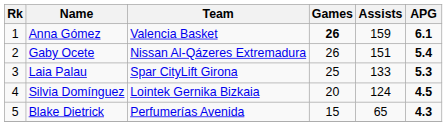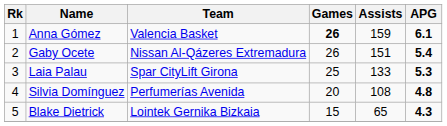 <table class="wikitable" style="text-align: center;">
 <tr>
 <th>Rk</th>
 <th>Name</th>
 <th>Team</th>
 <th>Games</th>
 <th>Assists</th>
 <th width=40>APG</th>
 </tr>
 <tr>
 <td>1</td>
 <td align="left"> <a href='#'>Anna Gómez</a></td>
 <td align="left"><a href='#'>Valencia Basket</a></td>
 <td><strong>26</strong></td>
 <td>159</td>
 <td><strong>6.1</strong></td>
 </tr>
 <tr>
 <td>2</td>
 <td align="left"> <a href='#'>Gaby Ocete</a></td>
 <td align="left"><a href='#'>Nissan Al-Qázeres Extremadura</a></td>
 <td>26</td>
 <td>151</td>
 <td><strong>5.4</strong></td>
 </tr>
 <tr>
 <td>3</td>
 <td align="left"> <a href='#'>Laia Palau</a></td>
 <td align="left"><a href='#'>Spar CityLift Girona</a></td>
 <td>25</td>
 <td>133</td>
 <td><strong>5.3</strong></td>
 </tr>
 <tr>
 <td>4</td>
 <td align="left"> <a href='#'>Silvia Domínguez</a></td>
-<td align="left"><a href='#'>Lointek Gernika Bizkaia</a></td>
+<td align="left"><a href='#'>Perfumerías Avenida</a></td>
 <td>20</td>
-<td>124</td>
-<td><strong>4.5</strong></td>
+<td>108</td>
+<td><strong>4.8</strong></td>
 </tr>
 <tr>
 <td>5</td>
 <td align="left"> <a href='#'>Blake Dietrick</a></td>
-<td align="left"><a href='#'>Perfumerías Avenida</a></td>
+<td align="left"><a href='#'>Lointek Gernika Bizkaia</a></td>
 <td>15</td>
 <td>65</td>
 <td><strong>4.3</strong></td>
 </tr>
 <tr>
 </tr>
 </table>
